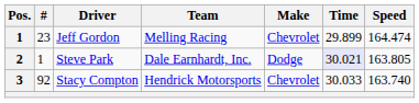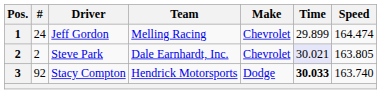 <table class="wikitable" style="font-size:95%">
 <tr>
 <th>Pos.</th>
 <th>#</th>
 <th>Driver</th>
 <th>Team</th>
 <th>Make</th>
 <th>Time</th>
 <th>Speed</th>
 </tr>
 <tr>
 <th>1</th>
-<td>23</td>
+<td>24</td>
 <td><a href='#'>Jeff Gordon</a></td>
 <td><a href='#'>Melling Racing</a></td>
 <td><a href='#'>Chevrolet</a></td>
 <td>29.899</td>
 <td>164.474</td>
 </tr>
 <tr>
 <th>2</th>
-<td>1</td>
+<td>2</td>
 <td><a href='#'>Steve Park</a></td>
 <td><a href='#'>Dale Earnhardt, Inc.</a></td>
-<td><a href='#'>Dodge</a></td>
+<td><a href='#'>Chevrolet</a></td>
 <td style="background: lavender;">30.021</td>
 <td>163.805</td>
 </tr>
 <tr>
 <th>3</th>
 <td>92</td>
 <td><a href='#'>Stacy Compton</a></td>
 <td><a href='#'>Hendrick Motorsports</a></td>
-<td><a href='#'>Chevrolet</a></td>
-<td>30.033</td>
+<td><a href='#'>Dodge</a></td>
+<td><strong>30.033</strong></td>
 <td>163.740</td>
 </tr>
 <tr>
 <th colspan="7"></th>
 </tr>
 </table>
